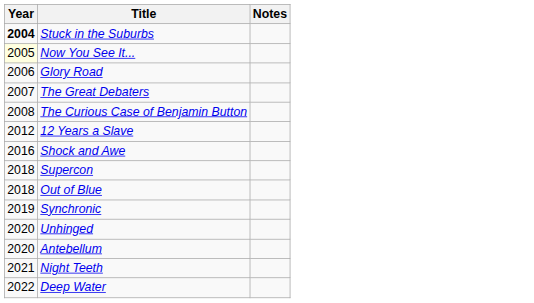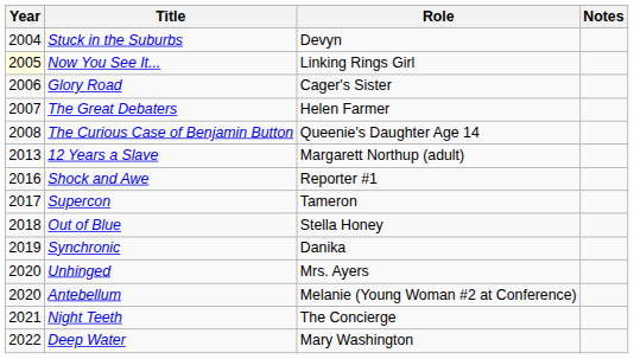 <table class="wikitable sortable">
 <tr>
 <th>Year</th>
 <th>Title</th>
+<th>Role</th>
 <th class="unsortable">Notes</th>
 </tr>
 <tr>
-<td><strong>2004</strong></td>
+<td>2004</td>
 <td><em><a href='#'>Stuck in the Suburbs</a></em></td>
+<td>Devyn</td>
 <td></td>
 </tr>
 <tr>
 <td style="background: lightyellow;">2005</td>
 <td><em><a href='#'>Now You See It...</a></em></td>
+<td>Linking Rings Girl</td>
 <td></td>
 </tr>
 <tr>
 <td>2006</td>
 <td><a href='#'><em>Glory Road</em></a></td>
+<td>Cager's Sister</td>
 <td></td>
 </tr>
 <tr>
 <td>2007</td>
 <td><em><a href='#'>The Great Debaters</a></em></td>
+<td>Helen Farmer</td>
 <td></td>
 </tr>
 <tr>
 <td>2008</td>
 <td><a href='#'><em>The Curious Case of Benjamin Button</em></a></td>
+<td>Queenie's Daughter Age 14</td>
 <td></td>
 </tr>
 <tr>
-<td>2012</td>
+<td>2013</td>
 <td><a href='#'><em>12 Years a Slave</em></a></td>
+<td>Margarett Northup (adult)</td>
 <td></td>
 </tr>
 <tr>
 <td>2016</td>
 <td><a href='#'><em>Shock and Awe</em></a></td>
+<td>Reporter #1</td>
 <td></td>
 </tr>
 <tr>
-<td>2018</td>
+<td>2017</td>
 <td><a href='#'><em>Supercon</em></a></td>
+<td>Tameron</td>
 <td></td>
 </tr>
 <tr>
 <td>2018</td>
 <td><em><a href='#'>Out of Blue</a></em></td>
+<td>Stella Honey</td>
 <td></td>
 </tr>
 <tr>
 <td>2019</td>
 <td><a href='#'><em>Synchronic</em></a></td>
+<td>Danika</td>
 <td></td>
 </tr>
 <tr>
 <td>2020</td>
 <td><a href='#'><em>Unhinged</em></a></td>
+<td>Mrs. Ayers</td>
 <td></td>
 </tr>
 <tr>
 <td>2020</td>
 <td><a href='#'><em>Antebellum</em></a></td>
+<td>Melanie (Young Woman #2 at Conference)</td>
 <td></td>
 </tr>
 <tr>
 <td>2021</td>
 <td><em><a href='#'>Night Teeth</a></em></td>
+<td>The Concierge</td>
 <td></td>
 </tr>
 <tr>
 <td>2022</td>
 <td><a href='#'><em>Deep Water</em></a></td>
+<td>Mary Washington</td>
 <td></td>
 </tr>
 </table>
